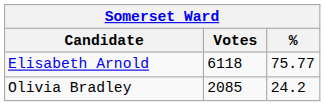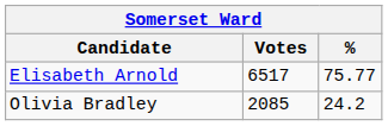 <table class="wikitable">
 <tr>
 <th colspan="3"><a href='#'>Somerset Ward</a></th>
 </tr>
 <tr>
 <th style="width: 170px">Candidate</th>
 <th style="width: 50px">Votes</th>
 <th style="width: 40px">%</th>
 </tr>
 <tr>
 <td><a href='#'>Elisabeth Arnold</a></td>
-<td>6118</td>
+<td>6517</td>
 <td>75.77</td>
 </tr>
 <tr>
 <td>Olivia Bradley</td>
 <td>2085</td>
 <td>24.2</td>
 </tr>
 </table>
